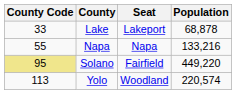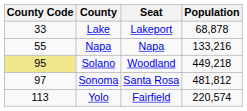 <table class="wikitable sortable" style="text-align:center;">
 <tr>
 <th> County Code</th>
 <th>County</th>
 <th>Seat</th>
 <th>Population</th>
 </tr>
 <tr>
 <td>33</td>
 <td><a href='#'>Lake</a></td>
 <td><a href='#'>Lakeport</a></td>
 <td>68,878</td>
 </tr>
 <tr>
 <td>55</td>
 <td><a href='#'>Napa</a></td>
 <td><a href='#'>Napa</a></td>
 <td>133,216</td>
 </tr>
 <tr>
 <td style="background: khaki;">95</td>
 <td><a href='#'>Solano</a></td>
-<td><a href='#'>Fairfield</a></td>
-<td>449,220</td>
+<td><a href='#'>Woodland</a></td>
+<td>449,218</td>
+</tr>
+<tr>
+<td>97</td>
+<td><a href='#'>Sonoma</a></td>
+<td><a href='#'>Santa Rosa</a></td>
+<td>481,812</td>
 </tr>
 <tr>
 <td>113</td>
 <td><a href='#'>Yolo</a></td>
-<td><a href='#'>Woodland</a></td>
+<td><a href='#'>Fairfield</a></td>
 <td>220,574</td>
 </tr>
 </table>
